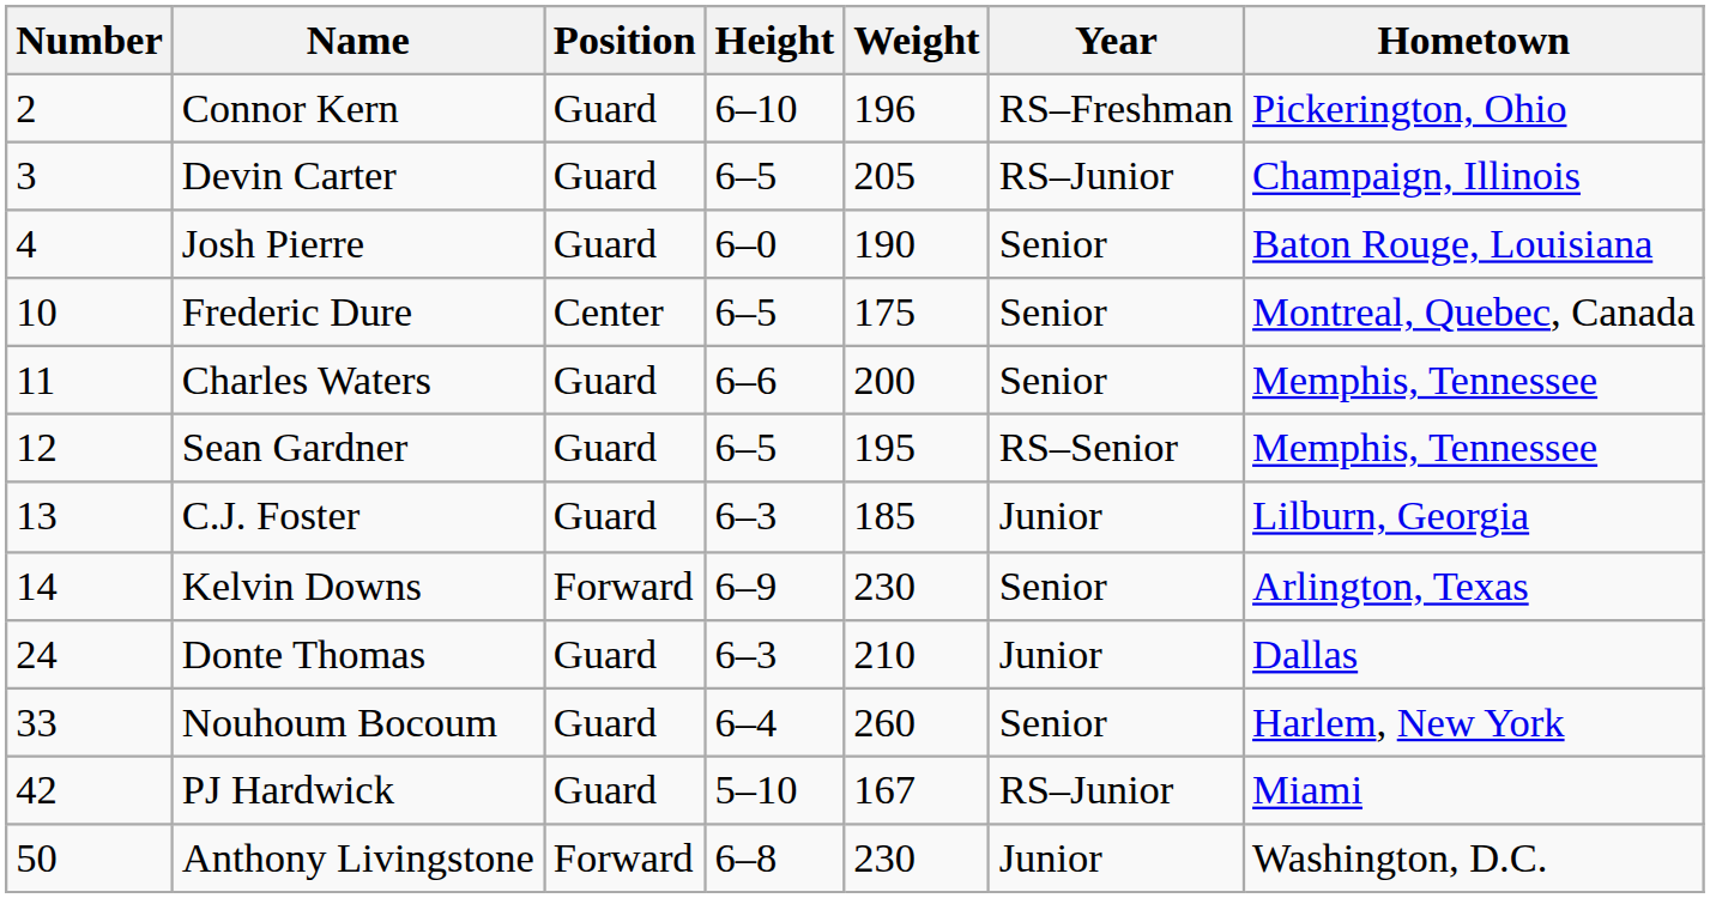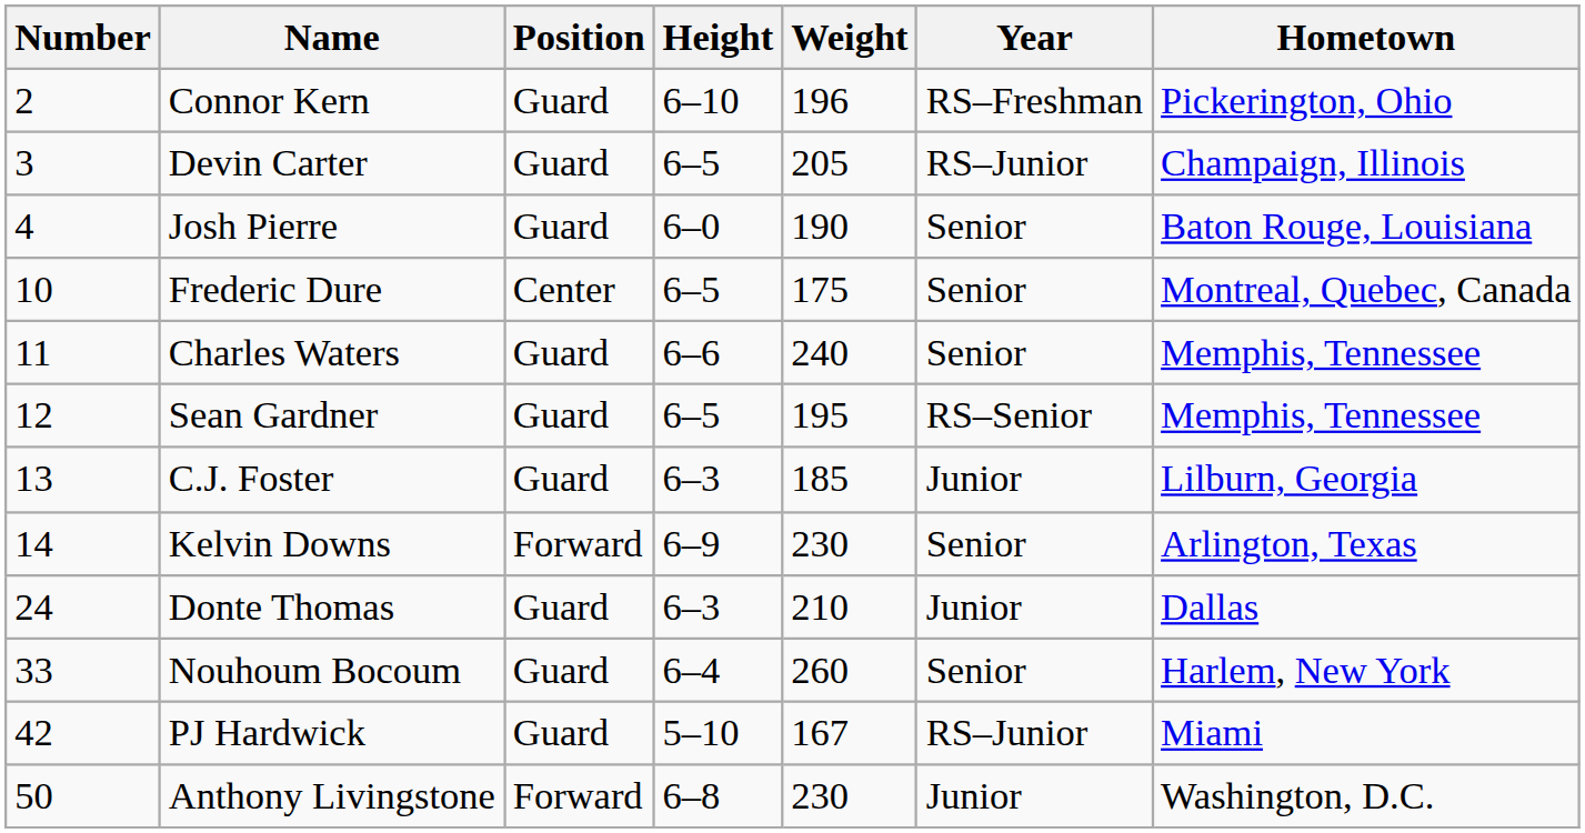 <table class="wikitable sortable" style="font-size: 95%;">
 <tr>
 <th>Number</th>
 <th>Name</th>
 <th>Position</th>
 <th>Height</th>
 <th>Weight</th>
 <th>Year</th>
 <th>Hometown</th>
 </tr>
 <tr>
 <td>2</td>
 <td>Connor Kern</td>
 <td>Guard</td>
 <td>6–10</td>
 <td>196</td>
 <td>RS–Freshman</td>
 <td><a href='#'>Pickerington, Ohio</a></td>
 </tr>
 <tr>
 <td>3</td>
 <td>Devin Carter</td>
 <td>Guard</td>
 <td>6–5</td>
 <td>205</td>
 <td>RS–Junior</td>
 <td><a href='#'>Champaign, Illinois</a></td>
 </tr>
 <tr>
 <td>4</td>
 <td>Josh Pierre</td>
 <td>Guard</td>
 <td>6–0</td>
 <td>190</td>
 <td>Senior</td>
 <td><a href='#'>Baton Rouge, Louisiana</a></td>
 </tr>
 <tr>
 <td>10</td>
 <td>Frederic Dure</td>
 <td>Center</td>
 <td>6–5</td>
 <td>175</td>
 <td>Senior</td>
 <td><a href='#'>Montreal, Quebec</a>, Canada</td>
 </tr>
 <tr>
 <td>11</td>
 <td>Charles Waters</td>
 <td>Guard</td>
 <td>6–6</td>
-<td>200</td>
+<td>240</td>
 <td>Senior</td>
 <td><a href='#'>Memphis, Tennessee</a></td>
 </tr>
 <tr>
 <td>12</td>
 <td>Sean Gardner</td>
 <td>Guard</td>
 <td>6–5</td>
 <td>195</td>
 <td>RS–Senior</td>
 <td><a href='#'>Memphis, Tennessee</a></td>
 </tr>
 <tr>
 <td>13</td>
 <td>C.J. Foster</td>
 <td>Guard</td>
 <td>6–3</td>
 <td>185</td>
 <td>Junior</td>
 <td><a href='#'>Lilburn, Georgia</a></td>
 </tr>
 <tr>
 <td>14</td>
 <td>Kelvin Downs</td>
 <td>Forward</td>
 <td>6–9</td>
 <td>230</td>
 <td>Senior</td>
 <td><a href='#'>Arlington, Texas</a></td>
 </tr>
 <tr>
 <td>24</td>
 <td>Donte Thomas</td>
 <td>Guard</td>
 <td>6–3</td>
 <td>210</td>
 <td>Junior</td>
 <td><a href='#'>Dallas</a></td>
 </tr>
 <tr>
 <td>33</td>
 <td>Nouhoum Bocoum</td>
 <td>Guard</td>
 <td>6–4</td>
 <td>260</td>
 <td>Senior</td>
 <td><a href='#'>Harlem</a>, <a href='#'>New York</a></td>
 </tr>
 <tr>
 <td>42</td>
 <td>PJ Hardwick</td>
 <td>Guard</td>
 <td>5–10</td>
 <td>167</td>
 <td>RS–Junior</td>
 <td><a href='#'>Miami</a></td>
 </tr>
 <tr>
 <td>50</td>
 <td>Anthony Livingstone</td>
 <td>Forward</td>
 <td>6–8</td>
 <td>230</td>
 <td>Junior</td>
 <td>Washington, D.C.</td>
 </tr>
 </table>
